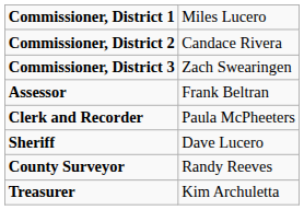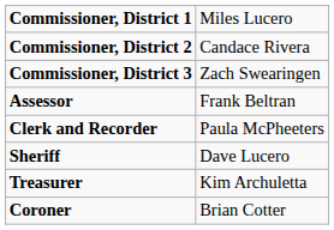 <table class="wikitable floatleft">
 <tr>
 <td><strong>Commissioner, District 1</strong></td>
 <td>Miles Lucero</td>
 </tr>
 <tr>
 <td><strong>Commissioner, District 2</strong></td>
 <td>Candace Rivera</td>
 </tr>
 <tr>
 <td><strong>Commissioner, District 3</strong></td>
 <td>Zach Swearingen</td>
 </tr>
 <tr>
 <td><strong>Assessor</strong></td>
 <td>Frank Beltran</td>
 </tr>
 <tr>
 <td><strong>Clerk and Recorder</strong></td>
 <td>Paula McPheeters</td>
 </tr>
 <tr>
 <td><strong>Sheriff</strong></td>
 <td>Dave Lucero</td>
 </tr>
 <tr>
-<td><strong>County Surveyor</strong></td>
-<td>Randy Reeves</td>
-</tr>
-<tr>
 <td><strong>Treasurer</strong></td>
 <td>Kim Archuletta</td>
 </tr>
+<tr>
+<td><strong>Coroner</strong></td>
+<td>Brian Cotter</td>
+</tr>
 </table>
